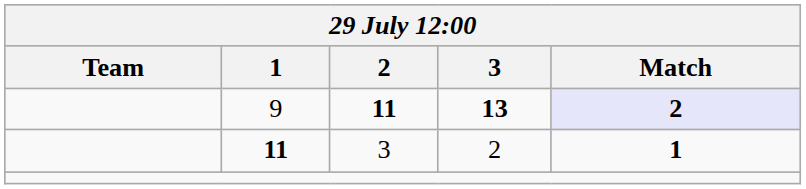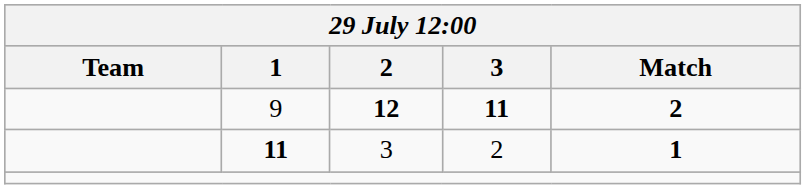 <table class=wikitable style="text-align:center; width: 55%">
 <tr>
 <th colspan=10><em>29 July 12:00</em></th>
 </tr>
 <tr>
 <th>Team</th>
 <th>1</th>
 <th>2</th>
 <th>3</th>
 <th>Match</th>
 </tr>
 <tr>
 <td align=left><strong><br></strong></td>
 <td>9</td>
+<td><strong>12</strong></td>
 <td><strong>11</strong></td>
-<td><strong>13</strong></td>
-<td style="background: lavender;"><strong>2</strong></td>
+<td><strong>2</strong></td>
 </tr>
 <tr>
 <td align=left><br></td>
 <td><strong>11</strong></td>
 <td>3</td>
 <td>2</td>
 <td><strong>1</strong></td>
 </tr>
 <tr>
 <td colspan=10></td>
 </tr>
 </table>
